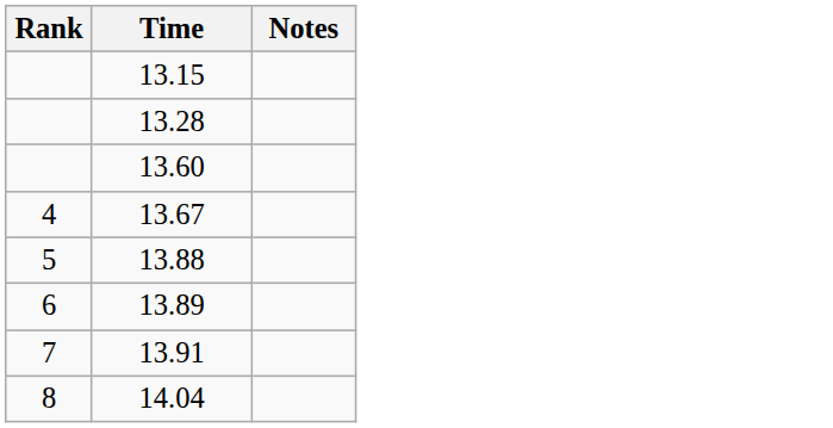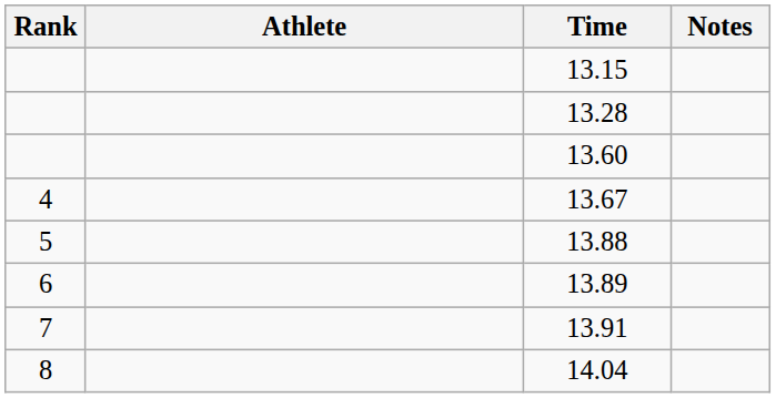 <table class="wikitable" style="text-align:center">
 <tr>
 <th width=40>Rank</th>
+<th width=250>Athlete</th>
 <th width=80>Time</th>
 <th width=50>Notes</th>
 </tr>
 <tr>
 <td></td>
+<td align=left></td>
 <td>13.15</td>
 <td></td>
 </tr>
 <tr>
 <td></td>
+<td align=left></td>
 <td>13.28</td>
 <td></td>
 </tr>
 <tr>
 <td></td>
+<td align=left></td>
 <td>13.60</td>
 <td></td>
 </tr>
 <tr>
 <td>4</td>
+<td align=left></td>
 <td>13.67</td>
 <td></td>
 </tr>
 <tr>
 <td>5</td>
+<td align=left></td>
 <td>13.88</td>
 <td></td>
 </tr>
 <tr>
 <td>6</td>
+<td align=left></td>
 <td>13.89</td>
 <td></td>
 </tr>
 <tr>
 <td>7</td>
+<td align=left></td>
 <td>13.91</td>
 <td></td>
 </tr>
 <tr>
 <td>8</td>
+<td align=left></td>
 <td>14.04</td>
 <td></td>
 </tr>
 </table>
